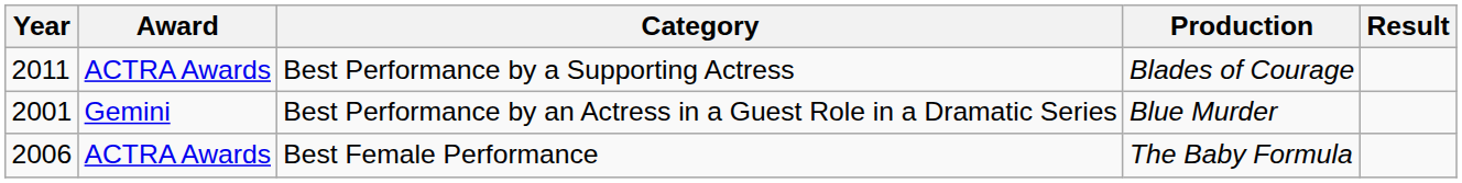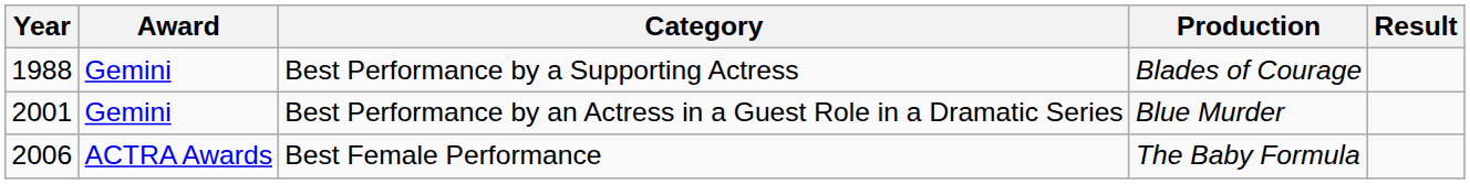 <table class="wikitable sortable">
 <tr>
 <th>Year</th>
 <th>Award</th>
 <th>Category</th>
 <th>Production</th>
 <th>Result</th>
 </tr>
 <tr>
-<td>2011</td>
-<td><a href='#'>ACTRA Awards</a></td>
+<td>1988</td>
+<td><a href='#'>Gemini</a></td>
 <td>Best Performance by a Supporting Actress</td>
 <td><em>Blades of Courage</em></td>
 <td></td>
 </tr>
 <tr>
 <td>2001</td>
 <td><a href='#'>Gemini</a></td>
 <td>Best Performance by an Actress in a Guest Role in a Dramatic Series</td>
 <td><em>Blue Murder</em></td>
 <td></td>
 </tr>
 <tr>
 <td>2006</td>
 <td><a href='#'>ACTRA Awards</a></td>
 <td>Best Female Performance</td>
 <td><em>The Baby Formula</em></td>
 <td></td>
 </tr>
 </table>
